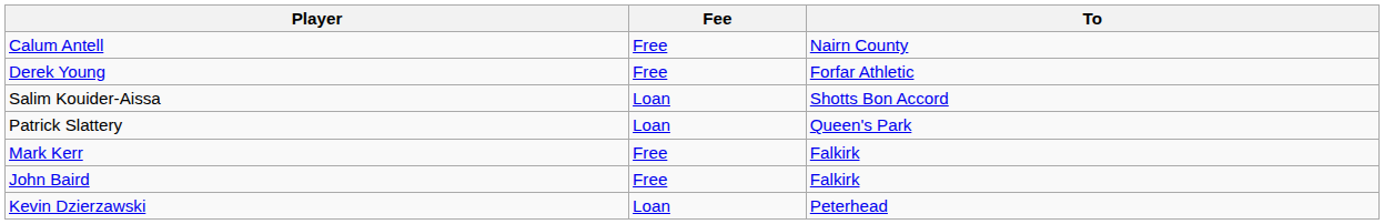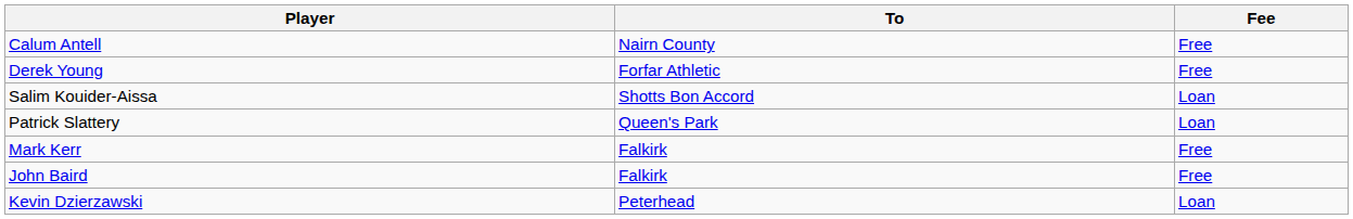 <table class="wikitable" style="text-align:center; font-size:95%;width:98%; text-align:left">
 <tr>
 <th>Player</th>
+<th>To</th>
 <th>Fee</th>
-<th>To</th>
 </tr>
 <tr>
 <td> <a href='#'>Calum Antell</a></td>
+<td> <a href='#'>Nairn County</a></td>
 <td><a href='#'>Free</a></td>
-<td> <a href='#'>Nairn County</a></td>
 </tr>
 <tr>
 <td> <a href='#'>Derek Young</a></td>
+<td> <a href='#'>Forfar Athletic</a></td>
 <td><a href='#'>Free</a></td>
-<td> <a href='#'>Forfar Athletic</a></td>
 </tr>
 <tr>
 <td> Salim Kouider-Aissa</td>
+<td> <a href='#'>Shotts Bon Accord</a></td>
 <td><a href='#'>Loan</a></td>
-<td> <a href='#'>Shotts Bon Accord</a></td>
 </tr>
 <tr>
 <td> Patrick Slattery</td>
+<td> <a href='#'>Queen's Park</a></td>
 <td><a href='#'>Loan</a></td>
-<td> <a href='#'>Queen's Park</a></td>
 </tr>
 <tr>
 <td> <a href='#'>Mark Kerr</a></td>
+<td> <a href='#'>Falkirk</a></td>
 <td><a href='#'>Free</a></td>
-<td> <a href='#'>Falkirk</a></td>
 </tr>
 <tr>
 <td> <a href='#'>John Baird</a></td>
+<td> <a href='#'>Falkirk</a></td>
 <td><a href='#'>Free</a></td>
-<td> <a href='#'>Falkirk</a></td>
 </tr>
 <tr>
 <td> <a href='#'>Kevin Dzierzawski</a></td>
+<td> <a href='#'>Peterhead</a></td>
 <td><a href='#'>Loan</a></td>
-<td> <a href='#'>Peterhead</a></td>
 </tr>
 </table>
